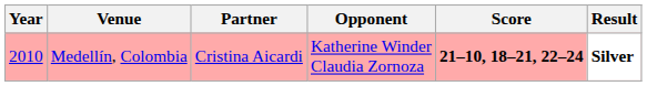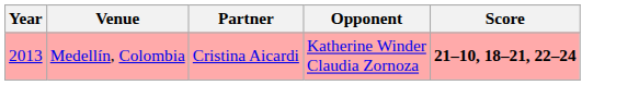 <table class="sortable wikitable" style="font-size: 90%;">
 <tr>
 <th>Year</th>
 <th>Venue</th>
 <th>Partner</th>
 <th>Opponent</th>
 <th>Score</th>
-<th>Result</th>
 </tr>
 <tr style="background:#FFAAAA">
-<td align="center"><a href='#'>2010</a></td>
+<td align="center"><a href='#'>2013</a></td>
 <td align="left"><a href='#'>Medellín</a>, <a href='#'>Colombia</a></td>
 <td align="left"> <a href='#'>Cristina Aicardi</a></td>
 <td align="left"> <a href='#'>Katherine Winder</a><br> <a href='#'>Claudia Zornoza</a></td>
 <td align="left"><strong>21–10, 18–21, 22–24</strong></td>
-<td style="text-align:left; background:white"> <strong>Silver</strong></td>
 </tr>
 </table>
